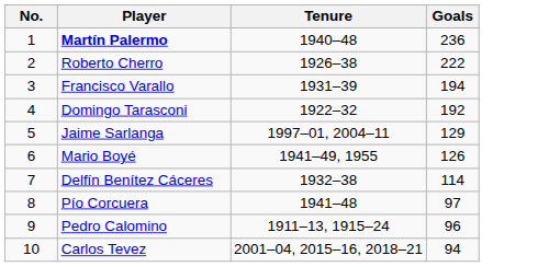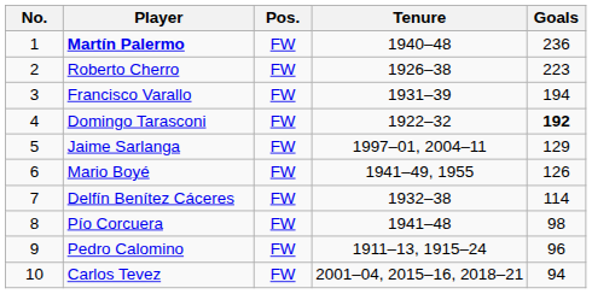 <table class="wikitable sortable" style="text-align:center">
 <tr>
 <th style="width:50px;">No.</th>
 <th style="width:180px;">Player</th>
+<th style="width:50px;">Pos.</th>
 <th style="width:250">Tenure</th>
 <th style="width:50px;">Goals</th>
 </tr>
 <tr>
 <td>1</td>
 <td style="text-align:left;"> <strong><a href='#'>Martín Palermo</a></strong></td>
+<td><a href='#'>FW</a></td>
 <td>1940–48</td>
 <td>236</td>
 </tr>
 <tr>
 <td>2</td>
 <td style="text-align:left;"> <a href='#'>Roberto Cherro</a></td>
+<td><a href='#'>FW</a></td>
 <td>1926–38</td>
-<td>222</td>
+<td>223</td>
 </tr>
 <tr>
 <td>3</td>
 <td style="text-align:left;"> <a href='#'>Francisco Varallo</a></td>
+<td><a href='#'>FW</a></td>
 <td>1931–39</td>
 <td>194</td>
 </tr>
 <tr>
 <td>4</td>
 <td style="text-align:left;"> <a href='#'>Domingo Tarasconi</a></td>
+<td><a href='#'>FW</a></td>
 <td>1922–32</td>
-<td>192</td>
+<td><strong>192</strong></td>
 </tr>
 <tr>
 <td>5</td>
 <td style="text-align:left;"> <a href='#'>Jaime Sarlanga</a></td>
+<td><a href='#'>FW</a></td>
 <td>1997–01, 2004–11</td>
 <td>129</td>
 </tr>
 <tr>
 <td>6</td>
 <td style="text-align:left;"> <a href='#'>Mario Boyé</a></td>
+<td><a href='#'>FW</a></td>
 <td>1941–49, 1955</td>
 <td>126</td>
 </tr>
 <tr>
 <td>7</td>
 <td style="text-align:left;"> <a href='#'>Delfín Benítez Cáceres</a></td>
+<td><a href='#'>FW</a></td>
 <td>1932–38</td>
 <td>114</td>
 </tr>
 <tr>
 <td>8</td>
 <td style="text-align:left;"> <a href='#'>Pío Corcuera</a></td>
+<td><a href='#'>FW</a></td>
 <td>1941–48</td>
-<td>97</td>
+<td>98</td>
 </tr>
 <tr>
 <td>9</td>
 <td style="text-align:left;"> <a href='#'>Pedro Calomino</a></td>
+<td><a href='#'>FW</a></td>
 <td>1911–13, 1915–24</td>
 <td>96</td>
 </tr>
 <tr>
 <td>10</td>
 <td style="text-align:left;"> <a href='#'>Carlos Tevez</a></td>
+<td><a href='#'>FW</a></td>
 <td>2001–04, 2015–16, 2018–21</td>
 <td>94</td>
 </tr>
 </table>
